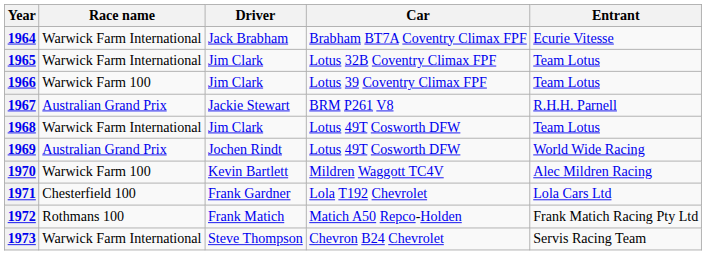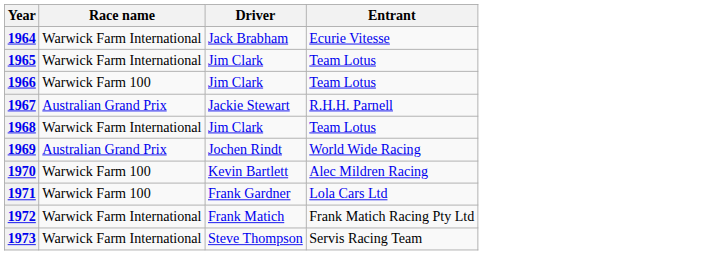 <table class="wikitable">
 <tr style="font-weight:bold">
 <th>Year</th>
 <th>Race name</th>
 <th>Driver</th>
-<th>Car</th>
 <th>Entrant</th>
 </tr>
 <tr>
 <th><a href='#'>1964</a></th>
 <td>Warwick Farm International</td>
 <td> <a href='#'>Jack Brabham</a></td>
-<td><a href='#'>Brabham</a> <a href='#'>BT7A</a> <a href='#'>Coventry Climax FPF</a></td>
 <td><a href='#'>Ecurie Vitesse</a></td>
 </tr>
 <tr>
 <th><a href='#'>1965</a></th>
 <td>Warwick Farm International</td>
 <td> <a href='#'>Jim Clark</a></td>
-<td><a href='#'>Lotus</a> <a href='#'>32B</a> <a href='#'>Coventry Climax FPF</a></td>
 <td><a href='#'>Team Lotus</a></td>
 </tr>
 <tr>
 <th><a href='#'>1966</a></th>
 <td>Warwick Farm 100</td>
 <td> <a href='#'>Jim Clark</a></td>
-<td><a href='#'>Lotus</a> <a href='#'>39</a> <a href='#'>Coventry Climax FPF</a></td>
 <td><a href='#'>Team Lotus</a></td>
 </tr>
 <tr>
 <th><a href='#'>1967</a></th>
 <td><a href='#'>Australian Grand Prix</a></td>
 <td> <a href='#'>Jackie Stewart</a></td>
-<td><a href='#'>BRM</a> <a href='#'>P261</a> <a href='#'>V8</a></td>
 <td><a href='#'>R.H.H. Parnell</a></td>
 </tr>
 <tr>
 <th><a href='#'>1968</a></th>
 <td>Warwick Farm International</td>
 <td> <a href='#'>Jim Clark</a></td>
-<td><a href='#'>Lotus</a> <a href='#'>49T</a> <a href='#'>Cosworth DFW</a></td>
 <td><a href='#'>Team Lotus</a></td>
 </tr>
 <tr>
 <th><a href='#'>1969</a></th>
 <td><a href='#'>Australian Grand Prix</a></td>
 <td> <a href='#'>Jochen Rindt</a></td>
-<td><a href='#'>Lotus</a> <a href='#'>49T</a> <a href='#'>Cosworth DFW</a></td>
 <td><a href='#'>World Wide Racing</a></td>
 </tr>
 <tr>
 <th><a href='#'>1970</a></th>
 <td>Warwick Farm 100</td>
 <td> <a href='#'>Kevin Bartlett</a></td>
-<td><a href='#'>Mildren</a> <a href='#'>Waggott TC4V</a></td>
 <td><a href='#'>Alec Mildren Racing</a></td>
 </tr>
 <tr>
 <th><a href='#'>1971</a></th>
-<td>Chesterfield 100</td>
+<td>Warwick Farm 100</td>
 <td> <a href='#'>Frank Gardner</a></td>
-<td><a href='#'>Lola</a> <a href='#'>T192</a> <a href='#'>Chevrolet</a></td>
 <td><a href='#'>Lola Cars Ltd</a></td>
 </tr>
 <tr>
 <th><a href='#'>1972</a></th>
-<td>Rothmans 100</td>
+<td>Warwick Farm International</td>
 <td> <a href='#'>Frank Matich</a></td>
-<td><a href='#'>Matich A50</a> <a href='#'>Repco</a>-<a href='#'>Holden</a></td>
 <td>Frank Matich Racing Pty Ltd</td>
 </tr>
 <tr>
 <th><a href='#'>1973</a></th>
 <td>Warwick Farm International</td>
 <td> <a href='#'>Steve Thompson</a></td>
-<td><a href='#'>Chevron</a> <a href='#'>B24</a> <a href='#'>Chevrolet</a></td>
 <td>Servis Racing Team</td>
 </tr>
 </table>
